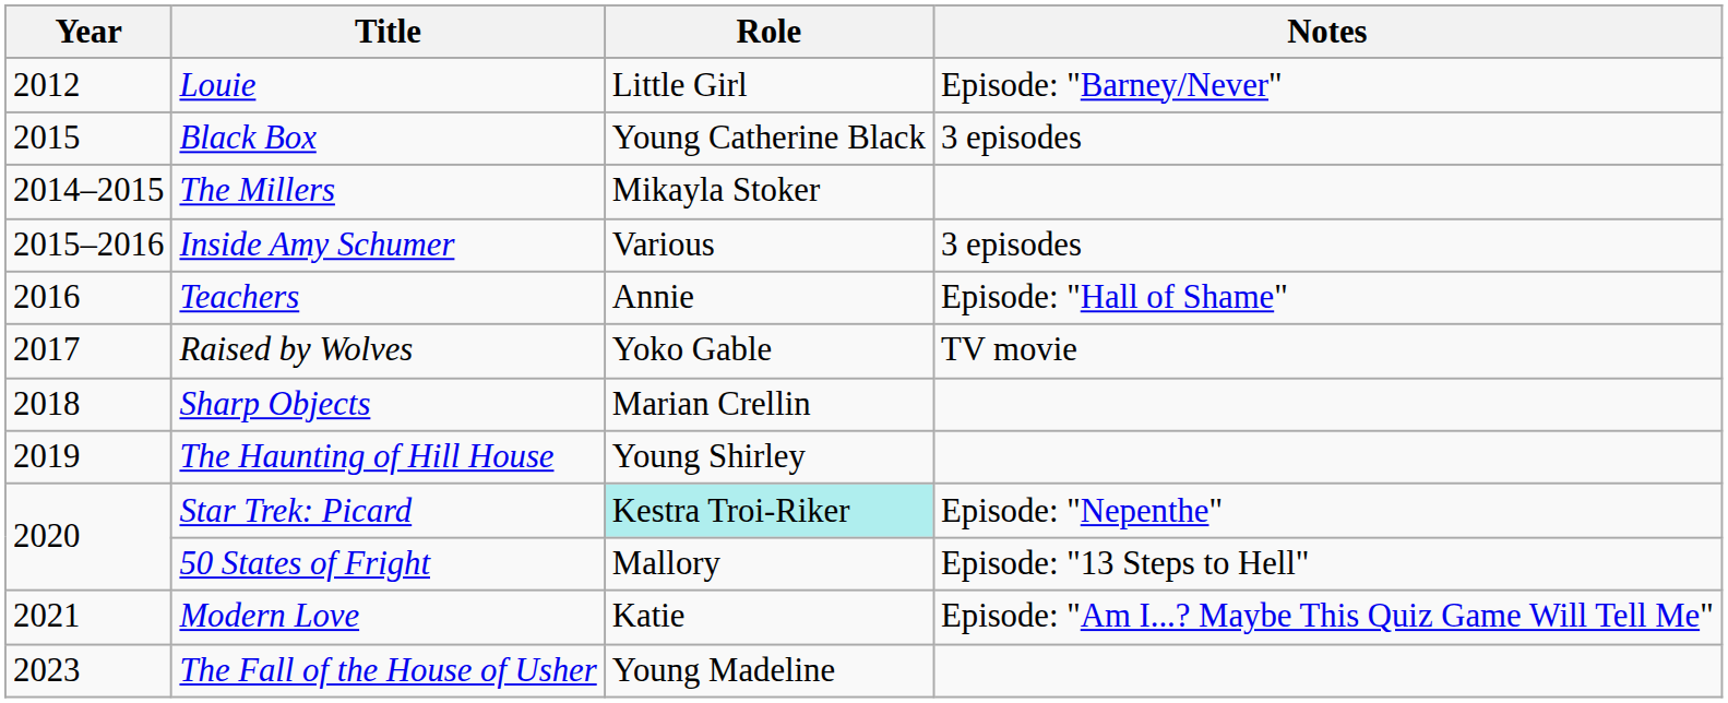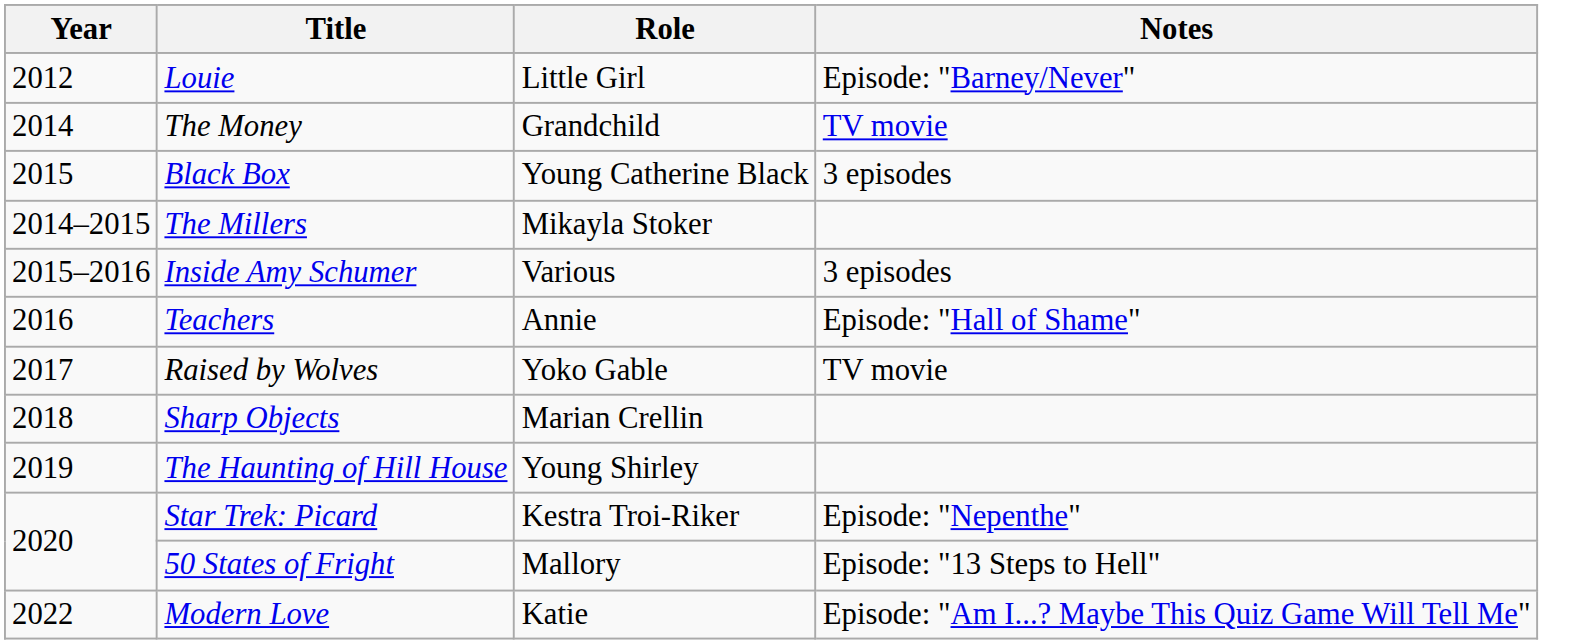 <table class="wikitable sortable">
 <tr>
 <th>Year</th>
 <th>Title</th>
 <th>Role</th>
 <th class="unsortable">Notes</th>
 </tr>
 <tr>
 <td>2012</td>
 <td><em><a href='#'>Louie</a></em></td>
 <td>Little Girl</td>
 <td>Episode: "<a href='#'>Barney/Never</a>"</td>
+</tr>
+<tr>
+<td>2014</td>
+<td><em>The Money</em></td>
+<td>Grandchild</td>
+<td><a href='#'>TV movie</a></td>
 </tr>
 <tr>
 <td>2015</td>
 <td><em><a href='#'>Black Box</a></em></td>
 <td>Young Catherine Black</td>
 <td>3 episodes</td>
 </tr>
 <tr>
 <td>2014–2015</td>
 <td><em><a href='#'>The Millers</a></em></td>
 <td>Mikayla Stoker</td>
 <td></td>
 </tr>
 <tr>
 <td>2015–2016</td>
 <td><em><a href='#'>Inside Amy Schumer</a></em></td>
 <td>Various</td>
 <td>3 episodes</td>
 </tr>
 <tr>
 <td>2016</td>
 <td><em><a href='#'>Teachers</a></em></td>
 <td>Annie</td>
 <td>Episode: "<a href='#'>Hall of Shame</a>"</td>
 </tr>
 <tr>
 <td>2017</td>
 <td><em>Raised by Wolves</em></td>
 <td>Yoko Gable</td>
 <td>TV movie</td>
 </tr>
 <tr>
 <td>2018</td>
 <td><em><a href='#'>Sharp Objects</a></em></td>
 <td>Marian Crellin</td>
 <td></td>
 </tr>
 <tr>
 <td>2019</td>
 <td><em><a href='#'>The Haunting of Hill House</a></em></td>
 <td>Young Shirley</td>
 <td></td>
 </tr>
 <tr>
 <td rowspan="2">2020</td>
 <td><em><a href='#'>Star Trek: Picard</a></em></td>
-<td style="background: paleturquoise;">Kestra Troi-Riker</td>
+<td>Kestra Troi-Riker</td>
 <td>Episode: "<a href='#'>Nepenthe</a>"</td>
 </tr>
 <tr>
 <td><em><a href='#'>50 States of Fright</a></em></td>
 <td>Mallory</td>
 <td>Episode: "13 Steps to Hell"</td>
 </tr>
 <tr>
-<td>2021</td>
+<td>2022</td>
 <td><em><a href='#'>Modern Love</a></em></td>
 <td>Katie</td>
 <td>Episode: "<a href='#'>Am I...? Maybe This Quiz Game Will Tell Me</a>"</td>
 </tr>
-<tr>
-<td>2023</td>
-<td><em><a href='#'>The Fall of the House of Usher</a></em></td>
-<td>Young Madeline</td>
-<td></td>
-</tr>
 </table>
